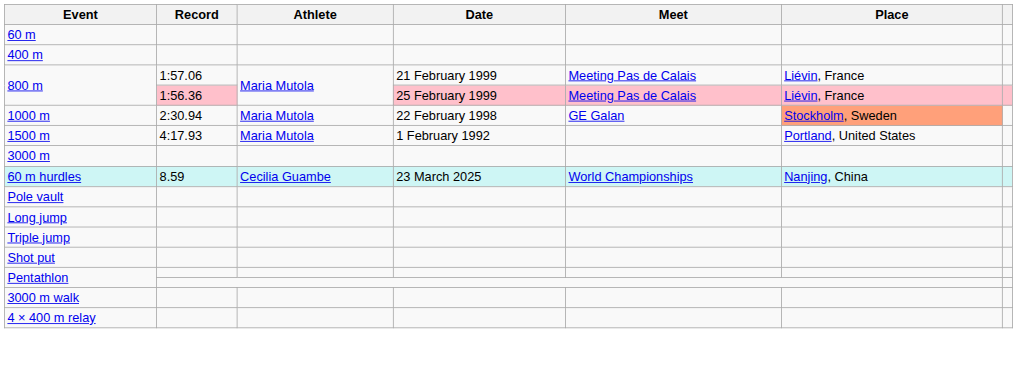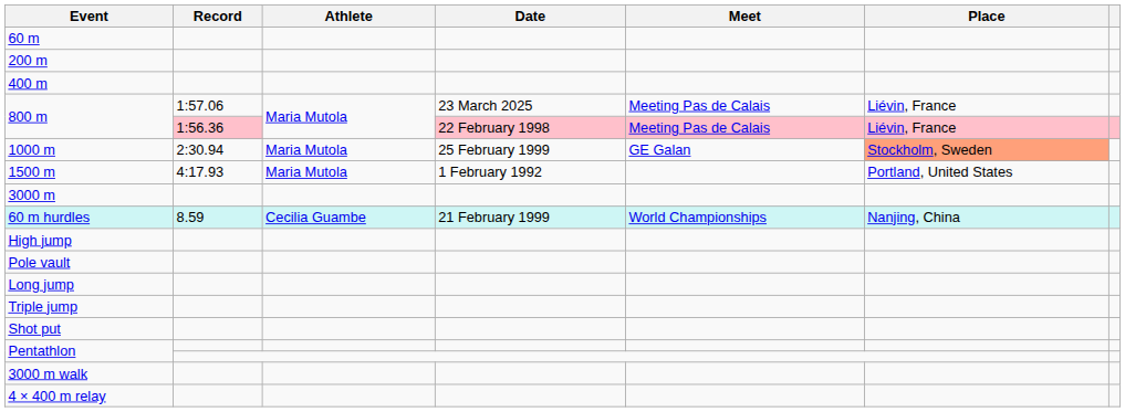 <table class="wikitable" style="font-size:95%; width: 95%;">
 <tr>
 <th>Event</th>
 <th>Record</th>
 <th>Athlete</th>
 <th>Date</th>
 <th>Meet</th>
 <th>Place</th>
 <th></th>
 </tr>
 <tr>
 <td><a href='#'>60 m</a></td>
 <td></td>
 <td></td>
 <td></td>
 <td></td>
 <td></td>
 <td></td>
 </tr>
 <tr>
+<td><a href='#'>200 m</a></td>
+<td></td>
+<td></td>
+<td></td>
+<td></td>
+<td></td>
+<td></td>
+</tr>
+<tr>
 <td><a href='#'>400 m</a></td>
 <td></td>
 <td></td>
 <td></td>
 <td></td>
 <td></td>
 <td></td>
 </tr>
 <tr>
 <td rowspan=2><a href='#'>800 m</a></td>
 <td>1:57.06</td>
 <td rowspan=2><a href='#'>Maria Mutola</a></td>
-<td>21 February 1999</td>
+<td>23 March 2025</td>
 <td><a href='#'>Meeting Pas de Calais</a></td>
 <td><a href='#'>Liévin</a>, France</td>
 <td></td>
 </tr>
 <tr style="background:pink">
 <td>1:56.36 </td>
-<td>25 February 1999</td>
+<td>22 February 1998</td>
 <td><a href='#'>Meeting Pas de Calais</a></td>
 <td><a href='#'>Liévin</a>, France</td>
 <td></td>
 </tr>
 <tr>
 <td><a href='#'>1000 m</a></td>
 <td>2:30.94</td>
 <td><a href='#'>Maria Mutola</a></td>
-<td>22 February 1998</td>
+<td>25 February 1999</td>
 <td><a href='#'>GE Galan</a></td>
 <td style="background: lightsalmon;"><a href='#'>Stockholm</a>, Sweden</td>
 <td></td>
 </tr>
 <tr>
 <td><a href='#'>1500 m</a></td>
 <td>4:17.93</td>
 <td><a href='#'>Maria Mutola</a></td>
 <td>1 February 1992</td>
 <td></td>
 <td><a href='#'>Portland</a>, United States</td>
 <td></td>
 </tr>
 <tr>
 <td><a href='#'>3000 m</a></td>
 <td></td>
 <td></td>
 <td></td>
 <td></td>
 <td></td>
 <td></td>
 </tr>
 <tr bgcolor=#CEF6F5>
 <td><a href='#'>60 m hurdles</a></td>
 <td>8.59</td>
 <td><a href='#'>Cecilia Guambe</a></td>
-<td>23 March 2025</td>
+<td>21 February 1999</td>
 <td><a href='#'>World Championships</a></td>
 <td><a href='#'>Nanjing</a>, China</td>
+<td></td>
+</tr>
+<tr>
+<td><a href='#'>High jump</a></td>
+<td></td>
+<td></td>
+<td></td>
+<td></td>
+<td></td>
 <td></td>
 </tr>
 <tr>
 <td><a href='#'>Pole vault</a></td>
 <td></td>
 <td></td>
 <td></td>
 <td></td>
 <td></td>
 <td></td>
 </tr>
 <tr>
 <td><a href='#'>Long jump</a></td>
 <td></td>
 <td></td>
 <td></td>
 <td></td>
 <td></td>
 <td></td>
 </tr>
 <tr>
 <td><a href='#'>Triple jump</a></td>
 <td></td>
 <td></td>
 <td></td>
 <td></td>
 <td></td>
 <td></td>
 </tr>
 <tr>
 <td><a href='#'>Shot put</a></td>
 <td></td>
 <td></td>
 <td></td>
 <td></td>
 <td></td>
 <td></td>
 </tr>
 <tr>
 <td rowspan=2><a href='#'>Pentathlon</a></td>
 <td></td>
 <td></td>
 <td></td>
 <td></td>
 <td></td>
 <td></td>
 </tr>
 <tr>
 <td colspan=5></td>
 <td></td>
 </tr>
 <tr>
 <td><a href='#'>3000 m walk</a></td>
 <td></td>
 <td></td>
 <td></td>
 <td></td>
 <td></td>
 <td></td>
 </tr>
 <tr>
 <td><a href='#'>4 × 400 m relay</a></td>
 <td></td>
 <td></td>
 <td></td>
 <td></td>
 <td></td>
 <td></td>
 </tr>
 </table>
